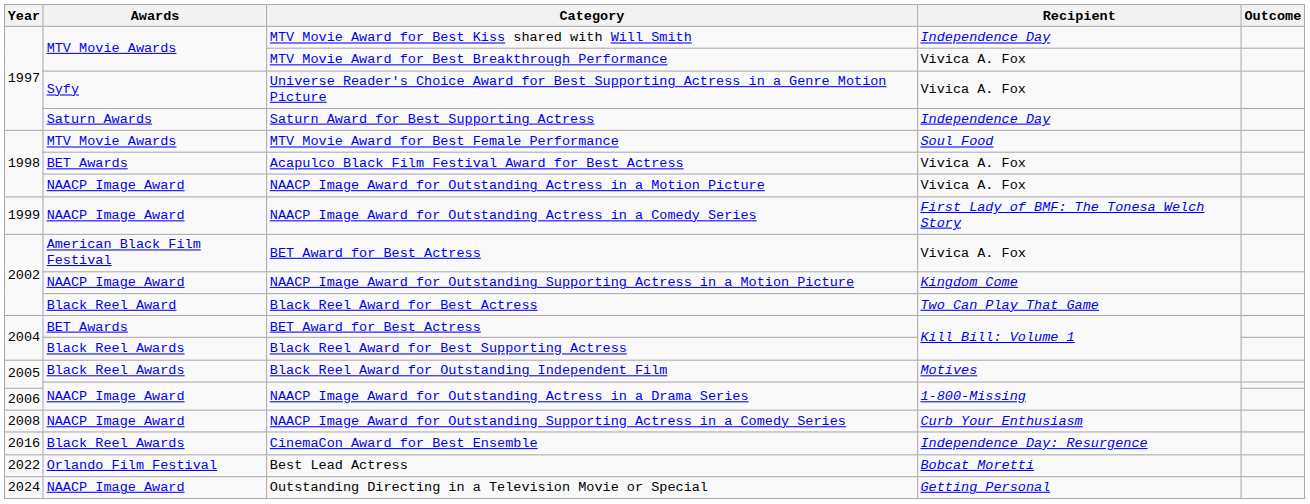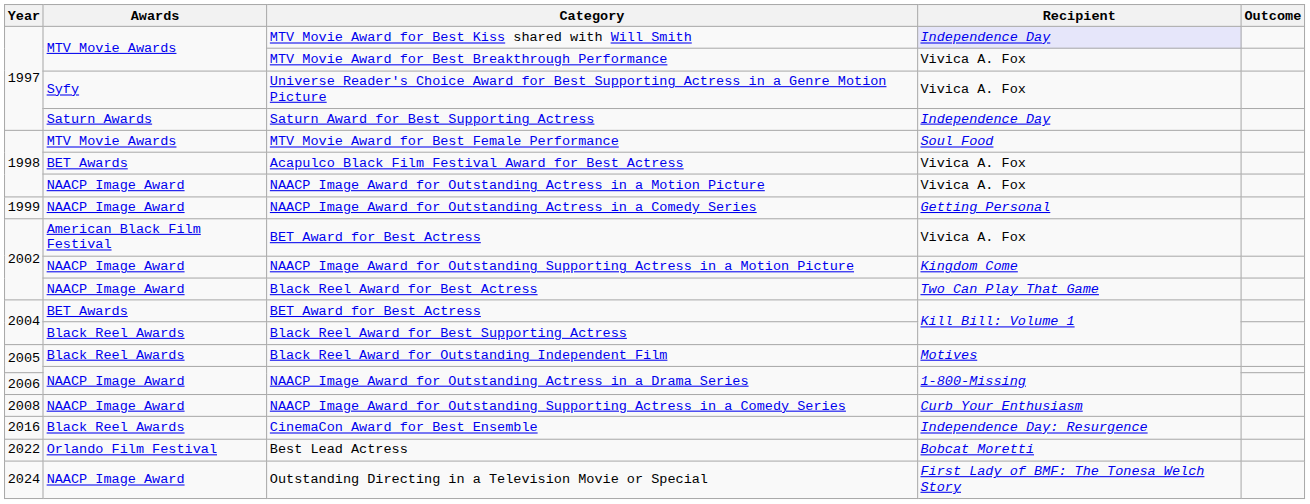 <table class="wikitable sortable">
 <tr>
 <th>Year</th>
 <th>Awards</th>
 <th>Category</th>
 <th>Recipient</th>
 <th>Outcome</th>
 </tr>
 <tr>
 <td rowspan=4>1997</td>
 <td rowspan=2><a href='#'>MTV Movie Awards</a></td>
 <td><a href='#'>MTV Movie Award for Best Kiss</a> shared with <a href='#'>Will Smith</a></td>
-<td><em><a href='#'>Independence Day</a></em></td>
+<td style="background: lavender;"><em><a href='#'>Independence Day</a></em></td>
 <td></td>
 </tr>
 <tr>
 <td><a href='#'>MTV Movie Award for Best Breakthrough Performance</a></td>
 <td>Vivica A. Fox</td>
 <td></td>
 </tr>
 <tr>
 <td><a href='#'>Syfy</a></td>
 <td><a href='#'>Universe Reader's Choice Award for Best Supporting Actress in a Genre Motion Picture</a></td>
 <td>Vivica A. Fox</td>
 <td></td>
 </tr>
 <tr>
 <td><a href='#'>Saturn Awards</a></td>
 <td><a href='#'>Saturn Award for Best Supporting Actress</a></td>
 <td><em><a href='#'>Independence Day</a></em></td>
 <td></td>
 </tr>
 <tr>
 <td rowspan=3>1998</td>
 <td><a href='#'>MTV Movie Awards</a></td>
 <td><a href='#'>MTV Movie Award for Best Female Performance</a></td>
 <td><em><a href='#'>Soul Food</a></em></td>
 <td></td>
 </tr>
 <tr>
 <td><a href='#'>BET Awards</a></td>
 <td><a href='#'>Acapulco Black Film Festival Award for Best Actress</a></td>
 <td>Vivica A. Fox</td>
 <td></td>
 </tr>
 <tr>
 <td><a href='#'>NAACP Image Award</a></td>
 <td><a href='#'>NAACP Image Award for Outstanding Actress in a Motion Picture</a></td>
 <td>Vivica A. Fox</td>
 <td></td>
 </tr>
 <tr>
 <td>1999</td>
 <td><a href='#'>NAACP Image Award</a></td>
 <td><a href='#'>NAACP Image Award for Outstanding Actress in a Comedy Series</a></td>
-<td><em><a href='#'>First Lady of BMF: The Tonesa Welch Story</a></em></td>
+<td><em><a href='#'>Getting Personal</a></em></td>
 <td></td>
 </tr>
 <tr>
 <td rowspan=3>2002</td>
 <td><a href='#'>American Black Film Festival</a></td>
 <td><a href='#'>BET Award for Best Actress</a></td>
 <td>Vivica A. Fox</td>
 <td></td>
 </tr>
 <tr>
 <td><a href='#'>NAACP Image Award</a></td>
 <td><a href='#'>NAACP Image Award for Outstanding Supporting Actress in a Motion Picture</a></td>
 <td><em><a href='#'>Kingdom Come</a></em></td>
 <td></td>
 </tr>
 <tr>
-<td><a href='#'>Black Reel Award</a></td>
+<td><a href='#'>NAACP Image Award</a></td>
 <td><a href='#'>Black Reel Award for Best Actress</a></td>
 <td><em><a href='#'>Two Can Play That Game</a></em></td>
 <td></td>
 </tr>
 <tr>
 <td rowspan=2>2004</td>
 <td><a href='#'>BET Awards</a></td>
 <td><a href='#'>BET Award for Best Actress</a></td>
 <td rowspan=2><em><a href='#'>Kill Bill: Volume 1</a></em></td>
 <td></td>
 </tr>
 <tr>
 <td><a href='#'>Black Reel Awards</a></td>
 <td><a href='#'>Black Reel Award for Best Supporting Actress</a></td>
 <td></td>
 </tr>
 <tr>
 <td rowspan=2>2005</td>
 <td><a href='#'>Black Reel Awards</a></td>
 <td><a href='#'>Black Reel Award for Outstanding Independent Film</a></td>
 <td><em><a href='#'>Motives</a></em></td>
 <td></td>
 </tr>
 <tr>
 <td rowspan=2><a href='#'>NAACP Image Award</a></td>
 <td rowspan=2><a href='#'>NAACP Image Award for Outstanding Actress in a Drama Series</a></td>
 <td rowspan=2><em><a href='#'>1-800-Missing</a></em></td>
 <td></td>
 </tr>
 <tr>
 <td>2006</td>
 <td></td>
 </tr>
 <tr>
 <td>2008</td>
 <td><a href='#'>NAACP Image Award</a></td>
 <td><a href='#'>NAACP Image Award for Outstanding Supporting Actress in a Comedy Series</a></td>
 <td><em><a href='#'>Curb Your Enthusiasm</a></em></td>
 <td></td>
 </tr>
 <tr>
 <td>2016</td>
 <td><a href='#'>Black Reel Awards</a></td>
 <td><a href='#'>CinemaCon Award for Best Ensemble</a></td>
 <td><em><a href='#'>Independence Day: Resurgence</a></em></td>
 <td></td>
 </tr>
 <tr>
 <td>2022</td>
 <td><a href='#'>Orlando Film Festival</a></td>
 <td>Best Lead Actress</td>
 <td><em><a href='#'>Bobcat Moretti</a></em></td>
 <td></td>
 </tr>
 <tr>
 <td>2024</td>
 <td><a href='#'>NAACP Image Award</a></td>
 <td>Outstanding Directing in a Television Movie or Special</td>
-<td><em><a href='#'>Getting Personal</a></em></td>
+<td><em><a href='#'>First Lady of BMF: The Tonesa Welch Story</a></em></td>
 <td></td>
 </tr>
 </table>
